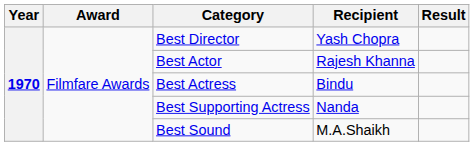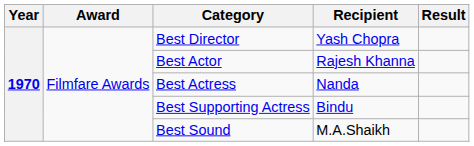 <table class="wikitable sortable">
 <tr>
 <th>Year</th>
 <th>Award</th>
 <th>Category</th>
 <th>Recipient</th>
 <th>Result</th>
 </tr>
 <tr>
 <th rowspan="5"><a href='#'>1970</a></th>
 <td rowspan="5"><a href='#'>Filmfare Awards</a></td>
 <td><a href='#'>Best Director</a></td>
 <td><a href='#'>Yash Chopra</a></td>
 <td></td>
 </tr>
 <tr>
 <td><a href='#'>Best Actor</a></td>
 <td><a href='#'>Rajesh Khanna</a></td>
 <td></td>
 </tr>
 <tr>
 <td><a href='#'>Best Actress</a></td>
-<td><a href='#'>Bindu</a></td>
+<td><a href='#'>Nanda</a></td>
 <td></td>
 </tr>
 <tr>
 <td><a href='#'>Best Supporting Actress</a></td>
-<td><a href='#'>Nanda</a></td>
+<td><a href='#'>Bindu</a></td>
 <td></td>
 </tr>
 <tr>
 <td><a href='#'>Best Sound</a></td>
 <td>M.A.Shaikh</td>
 <td></td>
 </tr>
 </table>
